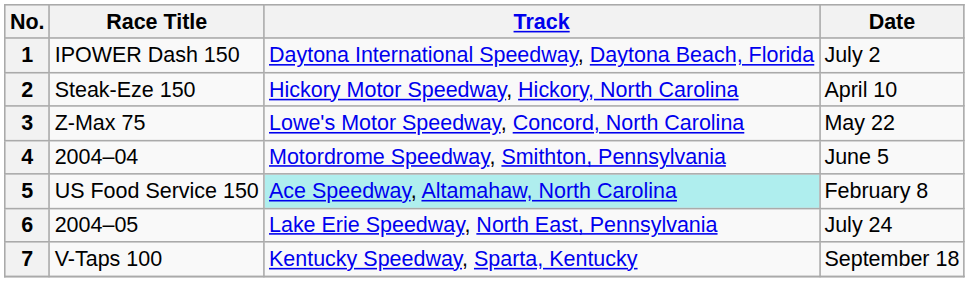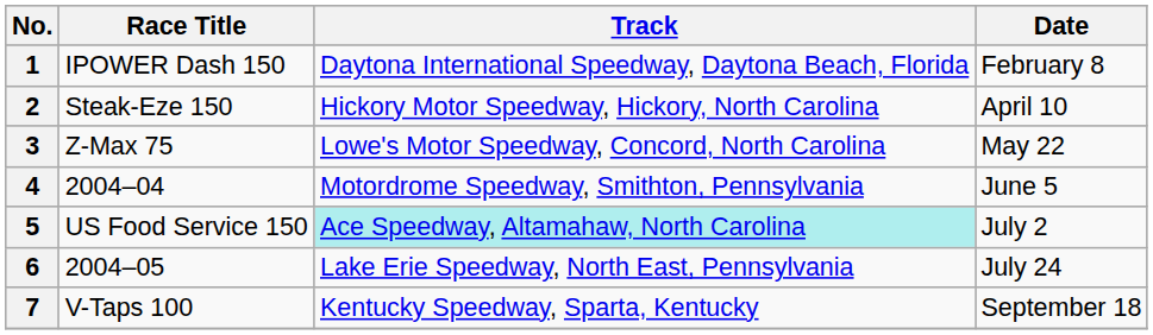 <table class="wikitable" style="font-size:85%;">
 <tr>
 <th>No.</th>
 <th>Race Title</th>
 <th><a href='#'>Track</a></th>
 <th>Date</th>
 </tr>
 <tr>
 <th>1</th>
 <td>IPOWER Dash 150</td>
 <td><a href='#'>Daytona International Speedway</a>, <a href='#'>Daytona Beach, Florida</a></td>
-<td>July 2</td>
+<td>February 8</td>
 </tr>
 <tr>
 <th>2</th>
 <td>Steak-Eze 150</td>
 <td><a href='#'>Hickory Motor Speedway</a>, <a href='#'>Hickory, North Carolina</a></td>
 <td>April 10</td>
 </tr>
 <tr>
 <th>3</th>
 <td>Z-Max 75</td>
 <td><a href='#'>Lowe's Motor Speedway</a>, <a href='#'>Concord, North Carolina</a></td>
 <td>May 22</td>
 </tr>
 <tr>
 <th>4</th>
 <td>2004–04</td>
 <td><a href='#'>Motordrome Speedway</a>, <a href='#'>Smithton, Pennsylvania</a></td>
 <td>June 5</td>
 </tr>
 <tr>
 <th>5</th>
 <td>US Food Service 150</td>
 <td style="background: paleturquoise;"><a href='#'>Ace Speedway</a>, <a href='#'>Altamahaw, North Carolina</a></td>
-<td>February 8</td>
+<td>July 2</td>
 </tr>
 <tr>
 <th>6</th>
 <td>2004–05</td>
 <td><a href='#'>Lake Erie Speedway</a>, <a href='#'>North East, Pennsylvania</a></td>
 <td>July 24</td>
 </tr>
 <tr>
 <th>7</th>
 <td>V-Taps 100</td>
 <td><a href='#'>Kentucky Speedway</a>, <a href='#'>Sparta, Kentucky</a></td>
 <td>September 18</td>
 </tr>
 <tr>
 </tr>
 </table>
